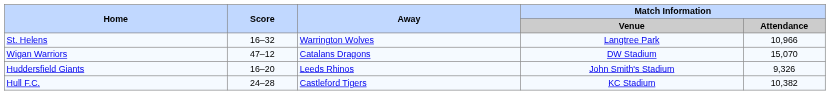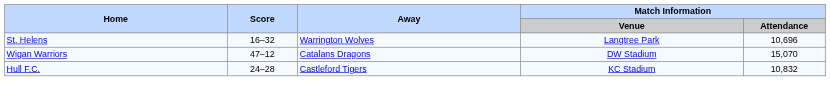 <table border=1 style="border-collapse:collapse; font-size:85%; text-align:center;" cellpadding=3 cellspacing=0 width=100%>
 <tr bgcolor=#C1D8FF>
 <th rowspan=2 width=19%>Home</th>
 <th rowspan=2 width=6%>Score</th>
 <th rowspan=2 width=19%>Away</th>
 <th colspan=2>Match Information</th>
 </tr>
 <tr bgcolor=#CCCCCC>
 <th width=19%>Venue</th>
 <th width=7%>Attendance</th>
 </tr>
 <tr bgcolor=#F5FAFF>
 <td align=left> <a href='#'>St. Helens</a></td>
 <td>16–32</td>
 <td align=left> <a href='#'>Warrington Wolves</a></td>
 <td><a href='#'>Langtree Park</a></td>
-<td>10,966</td>
+<td>10,696</td>
 </tr>
 <tr bgcolor=#F5FAFF>
 <td align=left> <a href='#'>Wigan Warriors</a></td>
 <td>47–12</td>
 <td align=left> <a href='#'>Catalans Dragons</a></td>
 <td><a href='#'>DW Stadium</a></td>
 <td>15,070</td>
 </tr>
 <tr bgcolor=#F5FAFF>
-<td align=left> <a href='#'>Huddersfield Giants</a></td>
-<td>16–20</td>
-<td align=left> <a href='#'>Leeds Rhinos</a></td>
-<td><a href='#'>John Smith's Stadium</a></td>
-<td>9,326</td>
-</tr>
-<tr bgcolor=#F5FAFF>
 <td align=left> <a href='#'>Hull F.C.</a></td>
 <td>24–28</td>
 <td align=left> <a href='#'>Castleford Tigers</a></td>
 <td><a href='#'>KC Stadium</a></td>
-<td>10,382</td>
+<td>10,832</td>
 </tr>
 </table>
